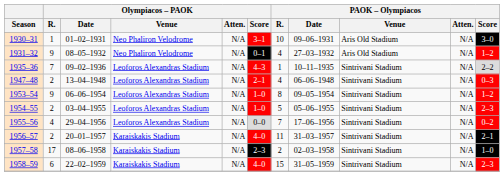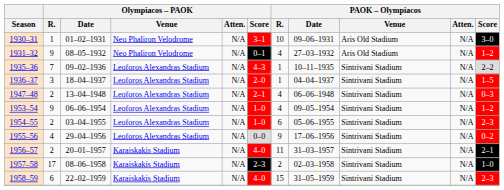 <table class="wikitable" style="text-align: center; font-size: 12px">
 <tr bgcolor=#f5f5f5>
 <th></th>
 <th colspan=5>Olympiacos – PAOK</th>
 <th colspan=5>PAOK – Olympiacos</th>
 </tr>
 <tr>
 <th width="52">Season</th>
 <th width="20">R.</th>
 <th width="70">Date</th>
 <th width="160">Venue</th>
 <th width="30">Atten.</th>
 <th width="30">Score</th>
 <th width="20">R.</th>
 <th width="70">Date</th>
 <th width="160">Venue</th>
 <th width="30">Atten.</th>
 <th width="30">Score</th>
 </tr>
 <tr>
 <td bgcolor=#ffe4c4><a href='#'>1930–31</a></td>
 <td>1</td>
 <td>01–02–1931</td>
 <td align="left"><a href='#'>Neo Phaliron Velodrome</a></td>
 <td align="right">N/A</td>
 <td style="color:white;background:#ff0000">3–1</td>
 <td>10</td>
 <td>09–06–1931</td>
 <td align="left">Aris Old Stadium</td>
 <td align="right">N/A</td>
 <td style="color:white;background:#000000">3–0</td>
 </tr>
 <tr>
 <td bgcolor=#ffe4c4><a href='#'>1931–32</a></td>
 <td>9</td>
 <td>08–05–1932</td>
 <td align="left"><a href='#'>Neo Phaliron Velodrome</a></td>
 <td align="right">N/A</td>
 <td style="color:white;background:#000000">0–1</td>
 <td>4</td>
 <td>27–03–1932</td>
 <td align="left">Aris Old Stadium</td>
 <td align="right">N/A</td>
 <td style="color:white;background:#ff0000">1–2</td>
 </tr>
 <tr>
 <td bgcolor=#ffe4c4><a href='#'>1935–36</a></td>
 <td>7</td>
 <td>09–02–1936</td>
 <td align="left"><a href='#'>Leoforos Alexandras Stadium</a></td>
 <td align="right">N/A</td>
 <td style="color:white;background:#ff0000">4–3</td>
 <td>1</td>
 <td>10–11–1935</td>
 <td align="left">Sintrivani Stadium</td>
 <td align="right">N/A</td>
 <td bgcolor=#dcdcdc>2–2</td>
 </tr>
 <tr>
+<td bgcolor=#ffe4c4><a href='#'>1936–37</a></td>
+<td>3</td>
+<td>18–04–1937</td>
+<td align="left"><a href='#'>Leoforos Alexandras Stadium</a></td>
+<td align="right">N/A</td>
+<td style="color:white;background:#ff0000">2–0</td>
+<td>1</td>
+<td>04–04–1937</td>
+<td align="left">Sintrivani Stadium</td>
+<td align="right">N/A</td>
+<td style="color:white;background:#ff0000">1–5</td>
+</tr>
+<tr>
 <td bgcolor=#ffe4c4><a href='#'>1947–48</a></td>
 <td>2</td>
 <td>13–04–1948</td>
 <td align="left"><a href='#'>Leoforos Alexandras Stadium</a></td>
 <td align="right">N/A</td>
 <td style="color:white;background:#ff0000">2–1</td>
 <td>4</td>
 <td>06–06–1948</td>
 <td align="left">Sintrivani Stadium</td>
 <td align="right">N/A</td>
 <td style="color:white;background:#ff0000">0–3</td>
 </tr>
 <tr>
 <td bgcolor=#ffe4c4><a href='#'>1953–54</a></td>
 <td>9</td>
 <td>06–06–1954</td>
 <td align="left"><a href='#'>Leoforos Alexandras Stadium</a></td>
 <td align="right">N/A</td>
 <td style="color:white;background:#ff0000">1–0</td>
-<td>8</td>
+<td>4</td>
 <td>09–05–1954</td>
 <td align="left">Sintrivani Stadium</td>
 <td align="right">N/A</td>
 <td style="color:white;background:#ff0000">1–2</td>
 </tr>
 <tr>
 <td bgcolor=#ffe4c4><a href='#'>1954–55</a></td>
 <td>2</td>
 <td>03–04–1955</td>
 <td align="left"><a href='#'>Leoforos Alexandras Stadium</a></td>
 <td align="right">N/A</td>
 <td style="color:white;background:#ff0000">1–0</td>
-<td>5</td>
+<td>6</td>
 <td>05–06–1955</td>
 <td align="left">Sintrivani Stadium</td>
 <td align="right">N/A</td>
 <td style="color:white;background:#ff0000">2–3</td>
 </tr>
 <tr>
 <td bgcolor=#ffe4c4><a href='#'>1955–56</a></td>
 <td>4</td>
 <td>29–04–1956</td>
 <td align="left"><a href='#'>Leoforos Alexandras Stadium</a></td>
 <td align="right">N/A</td>
 <td bgcolor=#dcdcdc>0–0</td>
-<td>7</td>
+<td>9</td>
 <td>17–06–1956</td>
 <td align="left">Sintrivani Stadium</td>
 <td align="right">N/A</td>
 <td style="color:white;background:#ff0000">0–2</td>
 </tr>
 <tr>
 <td bgcolor=#ffe4c4><a href='#'>1956–57</a></td>
 <td>2</td>
 <td>20–01–1957</td>
 <td align="left"><a href='#'>Karaiskakis Stadium</a></td>
 <td align="right">N/A</td>
 <td style="color:white;background:#ff0000">4–0</td>
 <td>11</td>
 <td>31–03–1957</td>
 <td align="left">Sintrivani Stadium</td>
 <td align="right">N/A</td>
 <td style="color:white;background:#000000">2–1</td>
 </tr>
 <tr>
 <td bgcolor=#ffe4c4><a href='#'>1957–58</a></td>
 <td>17</td>
 <td>08–06–1958</td>
 <td align="left"><a href='#'>Karaiskakis Stadium</a></td>
 <td align="right">N/A</td>
 <td style="color:white;background:#000000">2–3</td>
 <td>2</td>
 <td>02–03–1958</td>
 <td align="left">Sintrivani Stadium</td>
 <td align="right">N/A</td>
 <td style="color:white;background:#000000">1–0</td>
 </tr>
 <tr>
 <td bgcolor=#ffe4c4><a href='#'>1958–59</a></td>
 <td>6</td>
 <td>22–02–1959</td>
 <td align="left"><a href='#'>Karaiskakis Stadium</a></td>
 <td align="right">N/A</td>
 <td style="color:white;background:#ff0000">4–0</td>
 <td>15</td>
 <td>31–05–1959</td>
 <td align="left">Sintrivani Stadium</td>
 <td align="right">N/A</td>
 <td style="color:white;background:#ff0000">2–3</td>
 </tr>
 <tr>
 </tr>
 </table>
